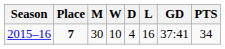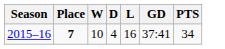 <table class="wikitable" style="text-align: center;">
 <tr>
 <th>Season</th>
 <th>Place</th>
-<th>M</th>
 <th>W</th>
 <th>D</th>
 <th>L</th>
 <th>GD</th>
 <th>PTS</th>
 </tr>
 <tr>
 <td><a href='#'>2015–16</a></td>
 <td><strong>7</strong></td>
-<td>30</td>
 <td>10</td>
 <td>4</td>
 <td>16</td>
 <td>37:41</td>
 <td>34</td>
 </tr>
 </table>
